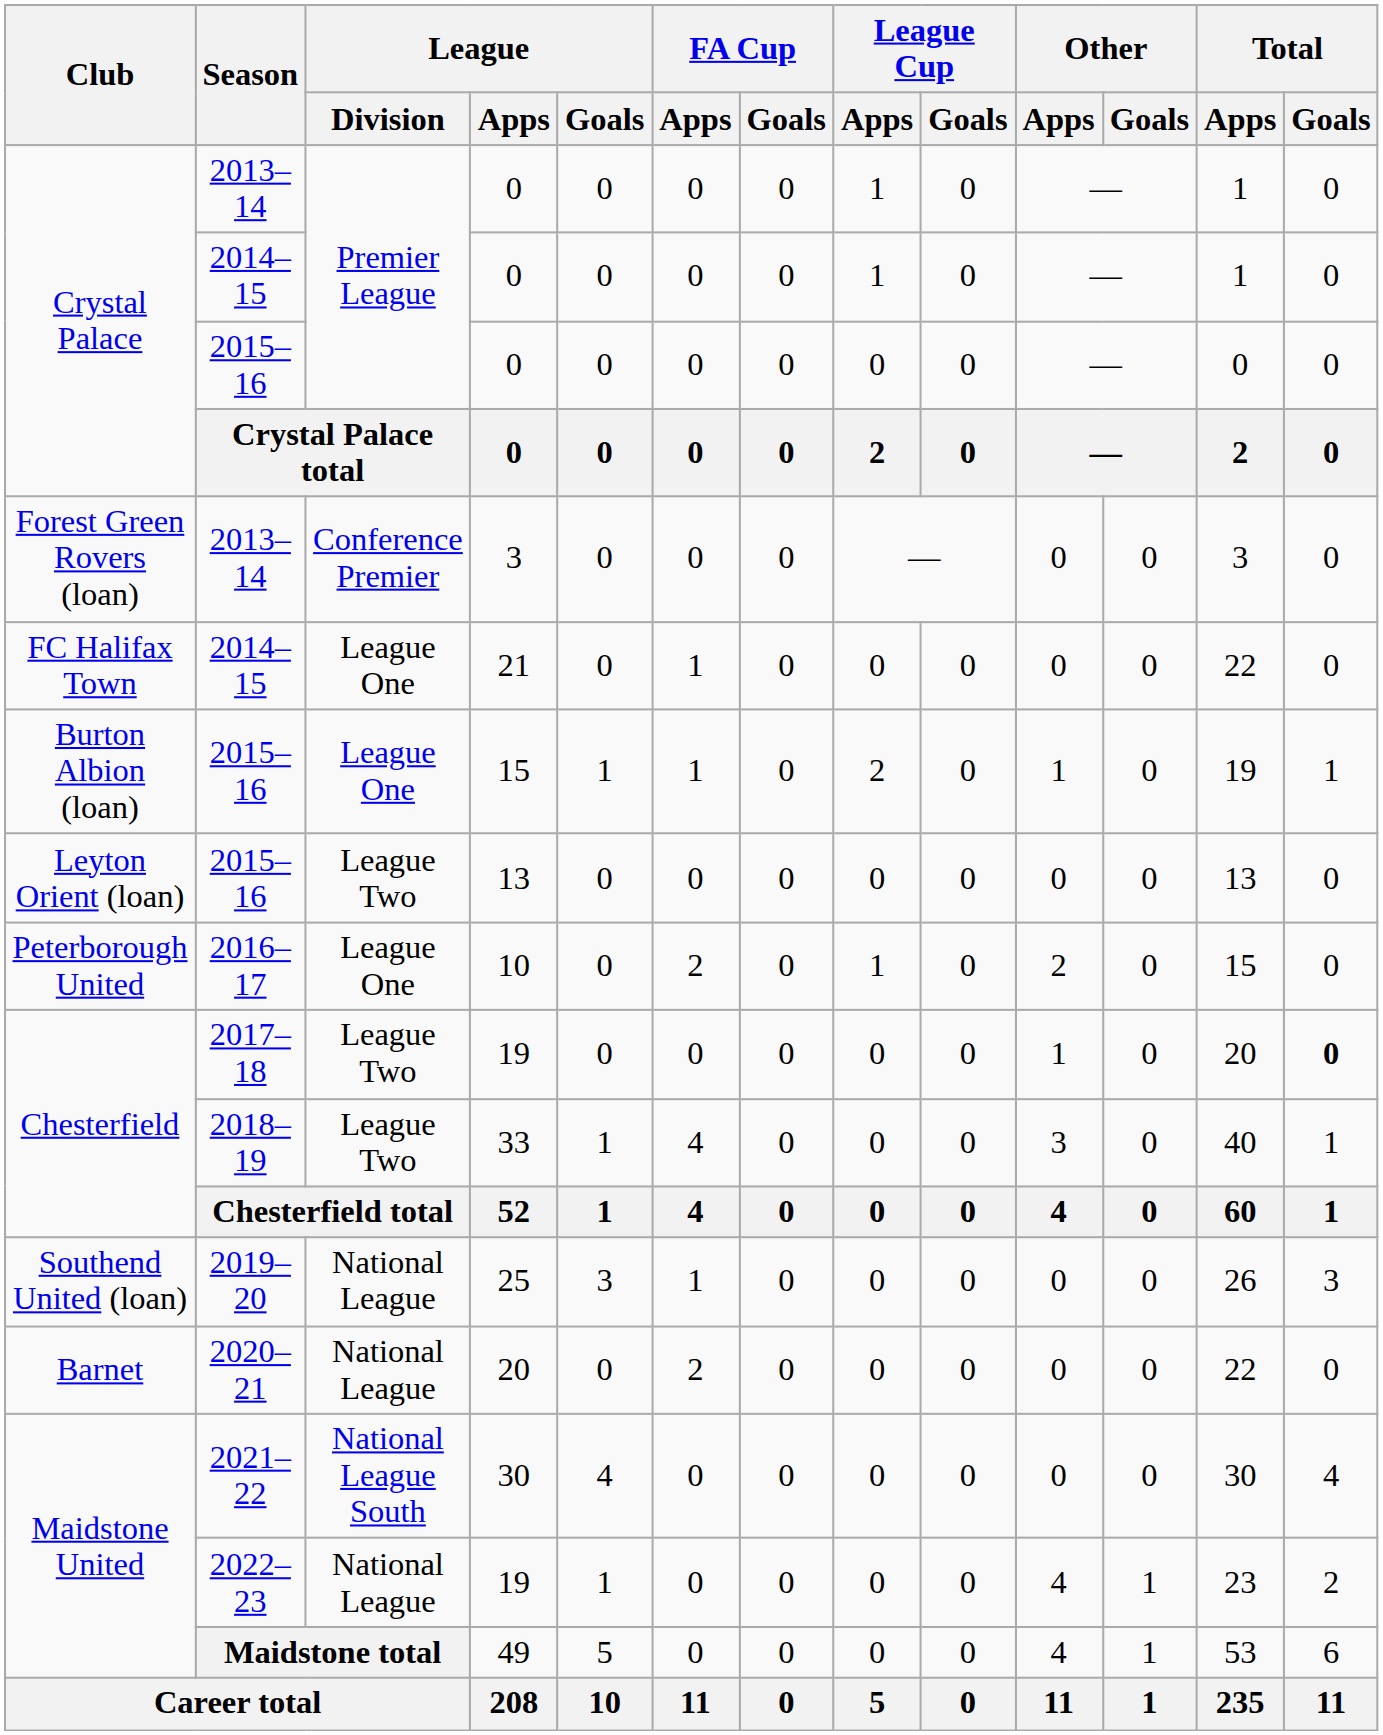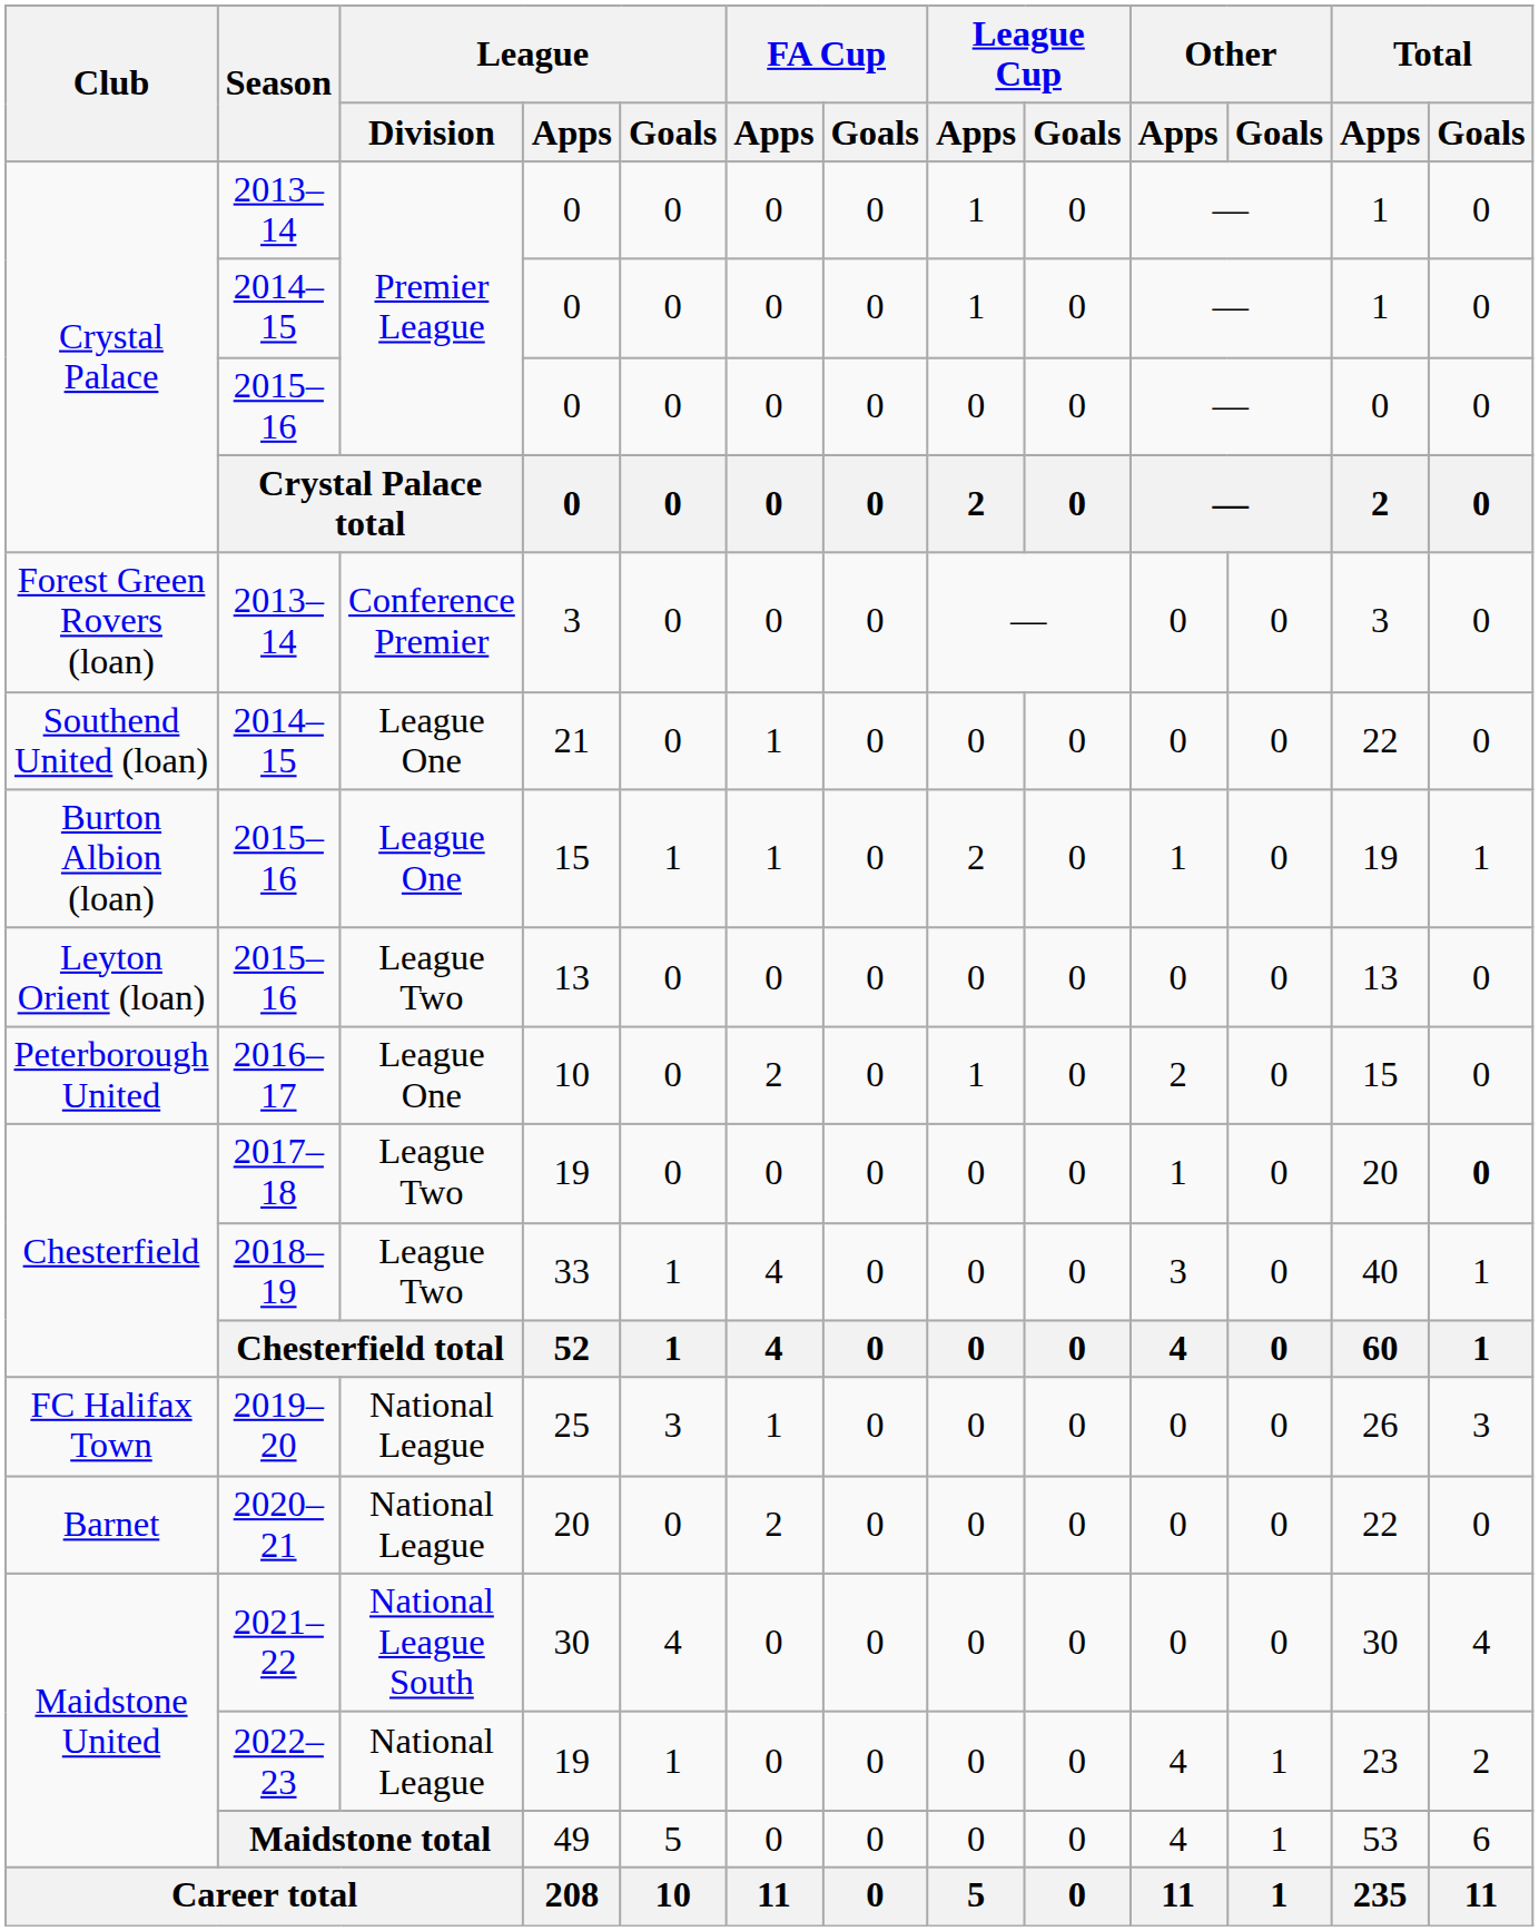 <table class="wikitable" style="text-align:center">
 <tr>
 <th rowspan="2">Club</th>
 <th rowspan="2">Season</th>
 <th colspan="3">League</th>
 <th colspan="2"><a href='#'>FA Cup</a></th>
 <th colspan="2"><a href='#'>League Cup</a></th>
 <th colspan="2">Other</th>
 <th colspan="2">Total</th>
 </tr>
 <tr>
 <th>Division</th>
 <th>Apps</th>
 <th>Goals</th>
 <th>Apps</th>
 <th>Goals</th>
 <th>Apps</th>
 <th>Goals</th>
 <th>Apps</th>
 <th>Goals</th>
 <th>Apps</th>
 <th>Goals</th>
 </tr>
 <tr>
 <td rowspan="4"><a href='#'>Crystal Palace</a></td>
 <td><a href='#'>2013–14</a></td>
 <td rowspan="3"><a href='#'>Premier League</a></td>
 <td>0</td>
 <td>0</td>
 <td>0</td>
 <td>0</td>
 <td>1</td>
 <td>0</td>
 <td colspan="2">—</td>
 <td>1</td>
 <td>0</td>
 </tr>
 <tr>
 <td><a href='#'>2014–15</a></td>
 <td>0</td>
 <td>0</td>
 <td>0</td>
 <td>0</td>
 <td>1</td>
 <td>0</td>
 <td colspan="2">—</td>
 <td>1</td>
 <td>0</td>
 </tr>
 <tr>
 <td><a href='#'>2015–16</a></td>
 <td>0</td>
 <td>0</td>
 <td>0</td>
 <td>0</td>
 <td>0</td>
 <td>0</td>
 <td colspan="2">—</td>
 <td>0</td>
 <td>0</td>
 </tr>
 <tr>
 <th colspan="2">Crystal Palace total</th>
 <th>0</th>
 <th>0</th>
 <th>0</th>
 <th>0</th>
 <th>2</th>
 <th>0</th>
 <th colspan="2">—</th>
 <th>2</th>
 <th>0</th>
 </tr>
 <tr>
 <td><a href='#'>Forest Green Rovers</a> (loan)</td>
 <td><a href='#'>2013–14</a></td>
 <td><a href='#'>Conference Premier</a></td>
 <td>3</td>
 <td>0</td>
 <td>0</td>
 <td>0</td>
 <td colspan="2">—</td>
 <td>0</td>
 <td>0</td>
 <td>3</td>
 <td>0</td>
 </tr>
 <tr>
-<td><a href='#'>FC Halifax Town</a></td>
+<td><a href='#'>Southend United</a> (loan)</td>
 <td><a href='#'>2014–15</a></td>
 <td>League One</td>
 <td>21</td>
 <td>0</td>
 <td>1</td>
 <td>0</td>
 <td>0</td>
 <td>0</td>
 <td>0</td>
 <td>0</td>
 <td>22</td>
 <td>0</td>
 </tr>
 <tr>
 <td><a href='#'>Burton Albion</a> (loan)</td>
 <td><a href='#'>2015–16</a></td>
 <td><a href='#'>League One</a></td>
 <td>15</td>
 <td>1</td>
 <td>1</td>
 <td>0</td>
 <td>2</td>
 <td>0</td>
 <td>1</td>
 <td>0</td>
 <td>19</td>
 <td>1</td>
 </tr>
 <tr>
 <td><a href='#'>Leyton Orient</a> (loan)</td>
 <td><a href='#'>2015–16</a></td>
 <td>League Two</td>
 <td>13</td>
 <td>0</td>
 <td>0</td>
 <td>0</td>
 <td>0</td>
 <td>0</td>
 <td>0</td>
 <td>0</td>
 <td>13</td>
 <td>0</td>
 </tr>
 <tr>
 <td><a href='#'>Peterborough United</a></td>
 <td><a href='#'>2016–17</a></td>
 <td>League One</td>
 <td>10</td>
 <td>0</td>
 <td>2</td>
 <td>0</td>
 <td>1</td>
 <td>0</td>
 <td>2</td>
 <td>0</td>
 <td>15</td>
 <td>0</td>
 </tr>
 <tr>
 <td rowspan="3"><a href='#'>Chesterfield</a></td>
 <td><a href='#'>2017–18</a></td>
 <td>League Two</td>
 <td>19</td>
 <td>0</td>
 <td>0</td>
 <td>0</td>
 <td>0</td>
 <td>0</td>
 <td>1</td>
 <td>0</td>
 <td>20</td>
 <td><strong>0</strong></td>
 </tr>
 <tr>
 <td><a href='#'>2018–19</a></td>
 <td>League Two</td>
 <td>33</td>
 <td>1</td>
 <td>4</td>
 <td>0</td>
 <td>0</td>
 <td>0</td>
 <td>3</td>
 <td>0</td>
 <td>40</td>
 <td>1</td>
 </tr>
 <tr>
 <th colspan="2">Chesterfield total</th>
 <th>52</th>
 <th>1</th>
 <th>4</th>
 <th>0</th>
 <th>0</th>
 <th>0</th>
 <th>4</th>
 <th>0</th>
 <th>60</th>
 <th>1</th>
 </tr>
 <tr>
-<td><a href='#'>Southend United</a> (loan)</td>
+<td><a href='#'>FC Halifax Town</a></td>
 <td><a href='#'>2019–20</a></td>
 <td>National League</td>
 <td>25</td>
 <td>3</td>
 <td>1</td>
 <td>0</td>
 <td>0</td>
 <td>0</td>
 <td>0</td>
 <td>0</td>
 <td>26</td>
 <td>3</td>
 </tr>
 <tr>
 <td><a href='#'>Barnet</a></td>
 <td><a href='#'>2020–21</a></td>
 <td>National League</td>
 <td>20</td>
 <td>0</td>
 <td>2</td>
 <td>0</td>
 <td>0</td>
 <td>0</td>
 <td>0</td>
 <td>0</td>
 <td>22</td>
 <td>0</td>
 </tr>
 <tr>
 <td rowspan="3"><a href='#'>Maidstone United</a></td>
 <td><a href='#'>2021–22</a></td>
 <td><a href='#'>National League South</a></td>
 <td>30</td>
 <td>4</td>
 <td>0</td>
 <td>0</td>
 <td>0</td>
 <td>0</td>
 <td>0</td>
 <td>0</td>
 <td>30</td>
 <td>4</td>
 </tr>
 <tr>
 <td><a href='#'>2022–23</a></td>
 <td>National League</td>
 <td>19</td>
 <td>1</td>
 <td>0</td>
 <td>0</td>
 <td>0</td>
 <td>0</td>
 <td>4</td>
 <td>1</td>
 <td>23</td>
 <td>2</td>
 </tr>
 <tr>
 <th colspan="2">Maidstone total</th>
 <td>49</td>
 <td>5</td>
 <td>0</td>
 <td>0</td>
 <td>0</td>
 <td>0</td>
 <td>4</td>
 <td>1</td>
 <td>53</td>
 <td>6</td>
 </tr>
 <tr>
 <th colspan="3">Career total</th>
 <th>208</th>
 <th>10</th>
 <th>11</th>
 <th>0</th>
 <th>5</th>
 <th>0</th>
 <th>11</th>
 <th>1</th>
 <th>235</th>
 <th>11</th>
 </tr>
 </table>
